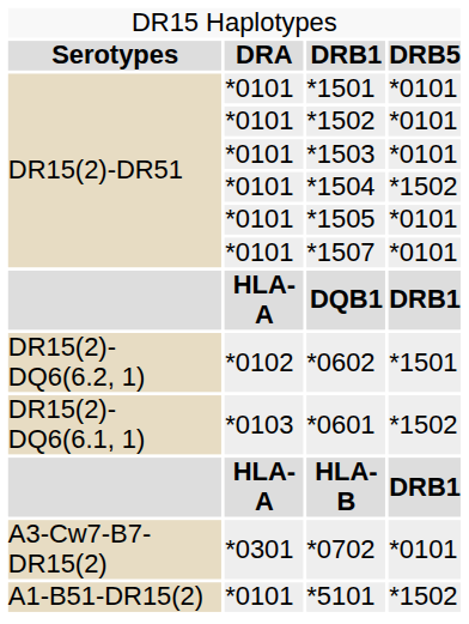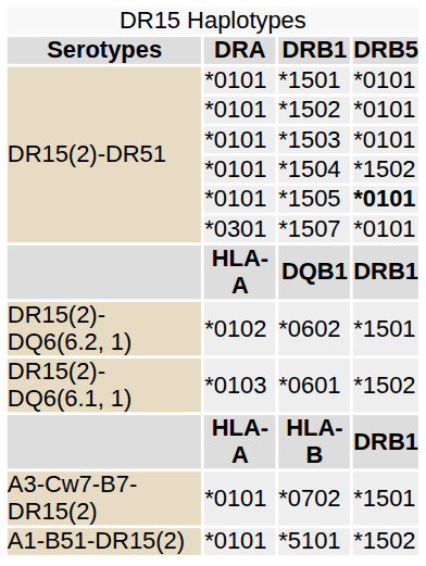 <table id="drugInfoBox" style="float: right; clear: right; margin: 0 0 0.5em 1em; background: #ffffff;" class="toccolours" border=0 cellpadding=0 align=left width="280px">
 <tr style="background:#f8f8f8">
 <td align="center" colspan="4"><div>DR15 Haplotypes</div></td>
 </tr>
 <tr style="background:#f8f8f8">
 <th bgcolor="#dddddd">Serotypes</th>
 <th bgcolor="#dddddd">DRA</th>
 <th bgcolor="#dddddd">DRB1</th>
 <th bgcolor="#dddddd">DRB5</th>
 </tr>
 <tr style="background:#f8f8f8">
 <td rowspan = "6" bgcolor="#e7dcc3">DR15(2)-DR51</td>
 <td bgcolor="#eeeeee">*0101</td>
 <td bgcolor="#eeeeee">*1501</td>
 <td bgcolor="#eeeeee">*0101</td>
 </tr>
 <tr style="background:#f8f8f8">
 <td bgcolor="#eeeeee">*0101</td>
 <td bgcolor="#eeeeee">*1502</td>
 <td bgcolor="#eeeeee">*0101</td>
 </tr>
 <tr style="background:#f8f8f8">
 <td bgcolor="#eeeeee">*0101</td>
 <td bgcolor="#eeeeee">*1503</td>
 <td bgcolor="#eeeeee">*0101</td>
 </tr>
 <tr style="background:#f8f8f8">
 <td bgcolor="#eeeeee">*0101</td>
 <td bgcolor="#eeeeee">*1504</td>
 <td bgcolor="#eeeeee">*1502</td>
 </tr>
 <tr style="background:#f8f8f8">
 <td bgcolor="#eeeeee">*0101</td>
 <td bgcolor="#eeeeee">*1505</td>
-<td bgcolor="#eeeeee">*0101</td>
+<td bgcolor="#eeeeee"><strong>*0101</strong></td>
 </tr>
 <tr style="background:#f8f8f8">
-<td bgcolor="#eeeeee">*0101</td>
+<td bgcolor="#eeeeee">*0301</td>
 <td bgcolor="#eeeeee">*1507</td>
 <td bgcolor="#eeeeee">*0101</td>
 </tr>
 <tr style="background:#f8f8f8">
 <td bgcolor="#dddddd"></td>
 <th bgcolor="#dddddd">HLA-A</th>
 <th bgcolor="#dddddd">DQB1</th>
 <th bgcolor="#dddddd">DRB1</th>
 </tr>
 <tr>
 <td bgcolor="#e7dcc3">DR15(2)-DQ6(6.2, 1)</td>
 <td bgcolor="#eeeeee">*0102</td>
 <td bgcolor="#eeeeee">*0602</td>
 <td bgcolor="#eeeeee">*1501</td>
 </tr>
 <tr>
 <td bgcolor="#e7dcc3">DR15(2)-DQ6(6.1, 1)</td>
 <td bgcolor="#eeeeee">*0103</td>
 <td bgcolor="#eeeeee">*0601</td>
 <td bgcolor="#eeeeee">*1502</td>
 </tr>
 <tr style="background:#f8f8f8">
 <td bgcolor="#dddddd"></td>
 <th bgcolor="#dddddd">HLA-A</th>
 <th bgcolor="#dddddd">HLA-B</th>
 <th bgcolor="#dddddd">DRB1</th>
 </tr>
 <tr>
 <td bgcolor="#e7dcc3">A3-Cw7-B7-DR15(2)</td>
-<td bgcolor="#eeeeee">*0301</td>
+<td bgcolor="#eeeeee">*0101</td>
 <td bgcolor="#eeeeee">*0702</td>
-<td bgcolor="#eeeeee">*0101</td>
+<td bgcolor="#eeeeee">*1501</td>
 </tr>
 <tr>
 <td bgcolor="#e7dcc3">A1-B51-DR15(2)</td>
 <td bgcolor="#eeeeee">*0101</td>
 <td bgcolor="#eeeeee">*5101</td>
 <td bgcolor="#eeeeee">*1502</td>
 </tr>
 <tr>
 </tr>
 </table>
